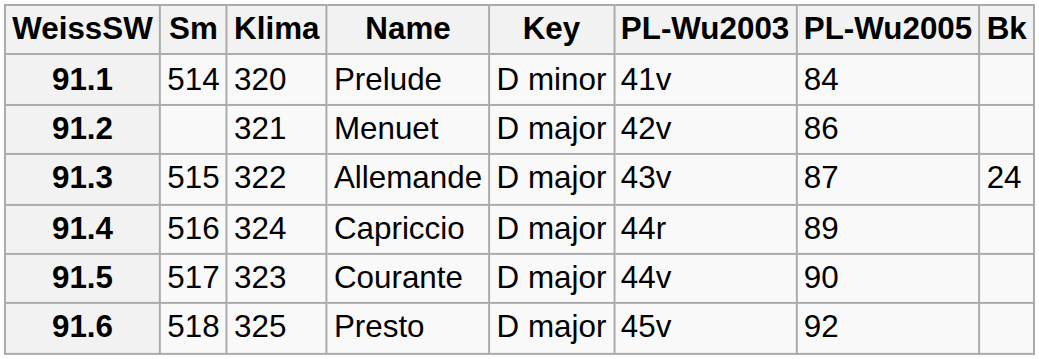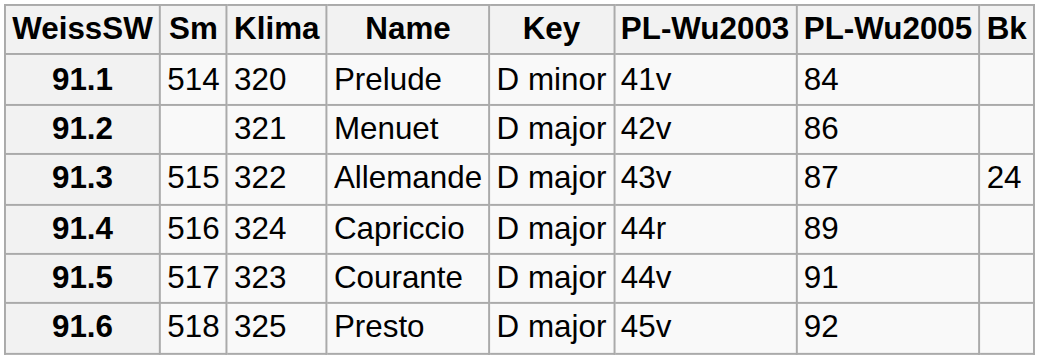 <table border="1" class="wikitable sortable">
 <tr>
 <th data-sort-type="number">WeissSW</th>
 <th>Sm</th>
 <th>Klima</th>
 <th class="unsortable">Name</th>
 <th class="unsortable">Key</th>
 <th>PL-Wu2003</th>
 <th>PL-Wu2005</th>
 <th>Bk</th>
 </tr>
 <tr>
 <th data-sort-value="1">91.1</th>
 <td>514</td>
 <td>320</td>
 <td>Prelude</td>
 <td>D minor</td>
 <td>41v</td>
 <td>84</td>
 <td></td>
 </tr>
 <tr>
 <th data-sort-value="2">91.2</th>
 <td></td>
 <td>321</td>
 <td>Menuet</td>
 <td>D major</td>
 <td>42v</td>
 <td>86</td>
 <td></td>
 </tr>
 <tr>
 <th data-sort-value="3">91.3</th>
 <td>515</td>
 <td>322</td>
 <td>Allemande</td>
 <td>D major</td>
 <td>43v</td>
 <td>87</td>
 <td>24</td>
 </tr>
 <tr>
 <th data-sort-value="4">91.4</th>
 <td>516</td>
 <td>324</td>
 <td>Capriccio</td>
 <td>D major</td>
 <td>44r</td>
 <td>89</td>
 <td></td>
 </tr>
 <tr>
 <th data-sort-value="5">91.5</th>
 <td>517</td>
 <td>323</td>
 <td>Courante</td>
 <td>D major</td>
 <td>44v</td>
-<td>90</td>
+<td>91</td>
 <td></td>
 </tr>
 <tr>
 <th data-sort-value="6">91.6</th>
 <td>518</td>
 <td>325</td>
 <td>Presto</td>
 <td>D major</td>
 <td>45v</td>
 <td>92</td>
 <td></td>
 </tr>
 </table>
